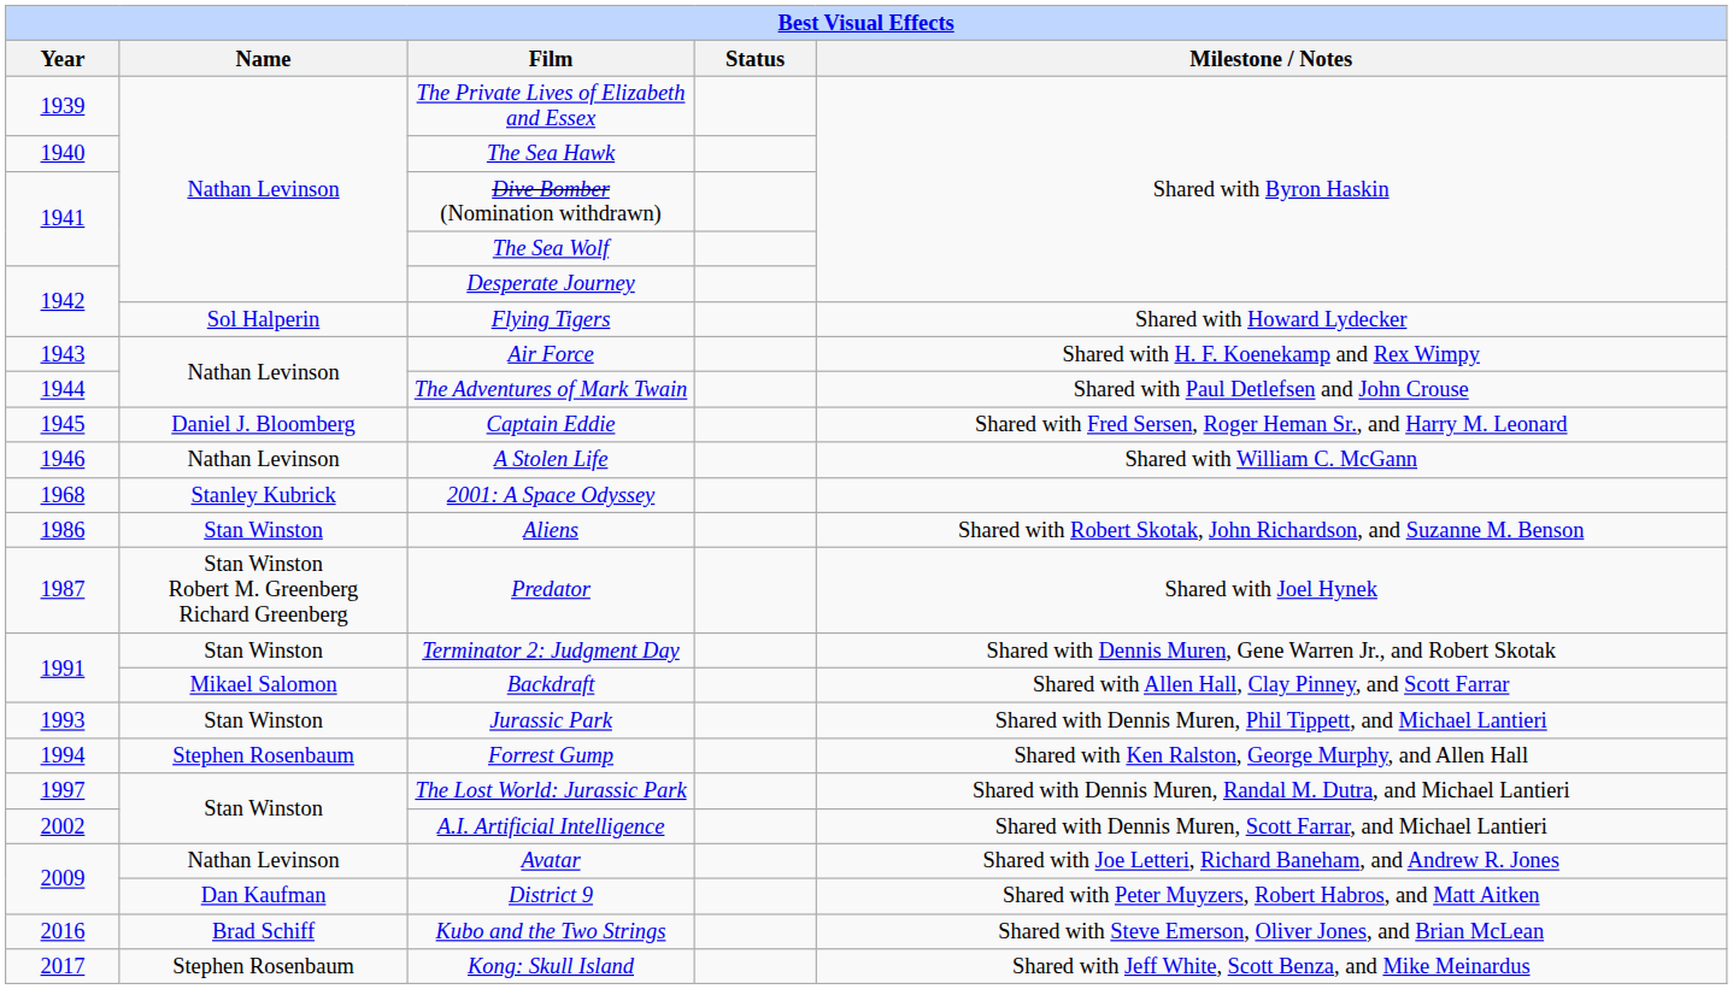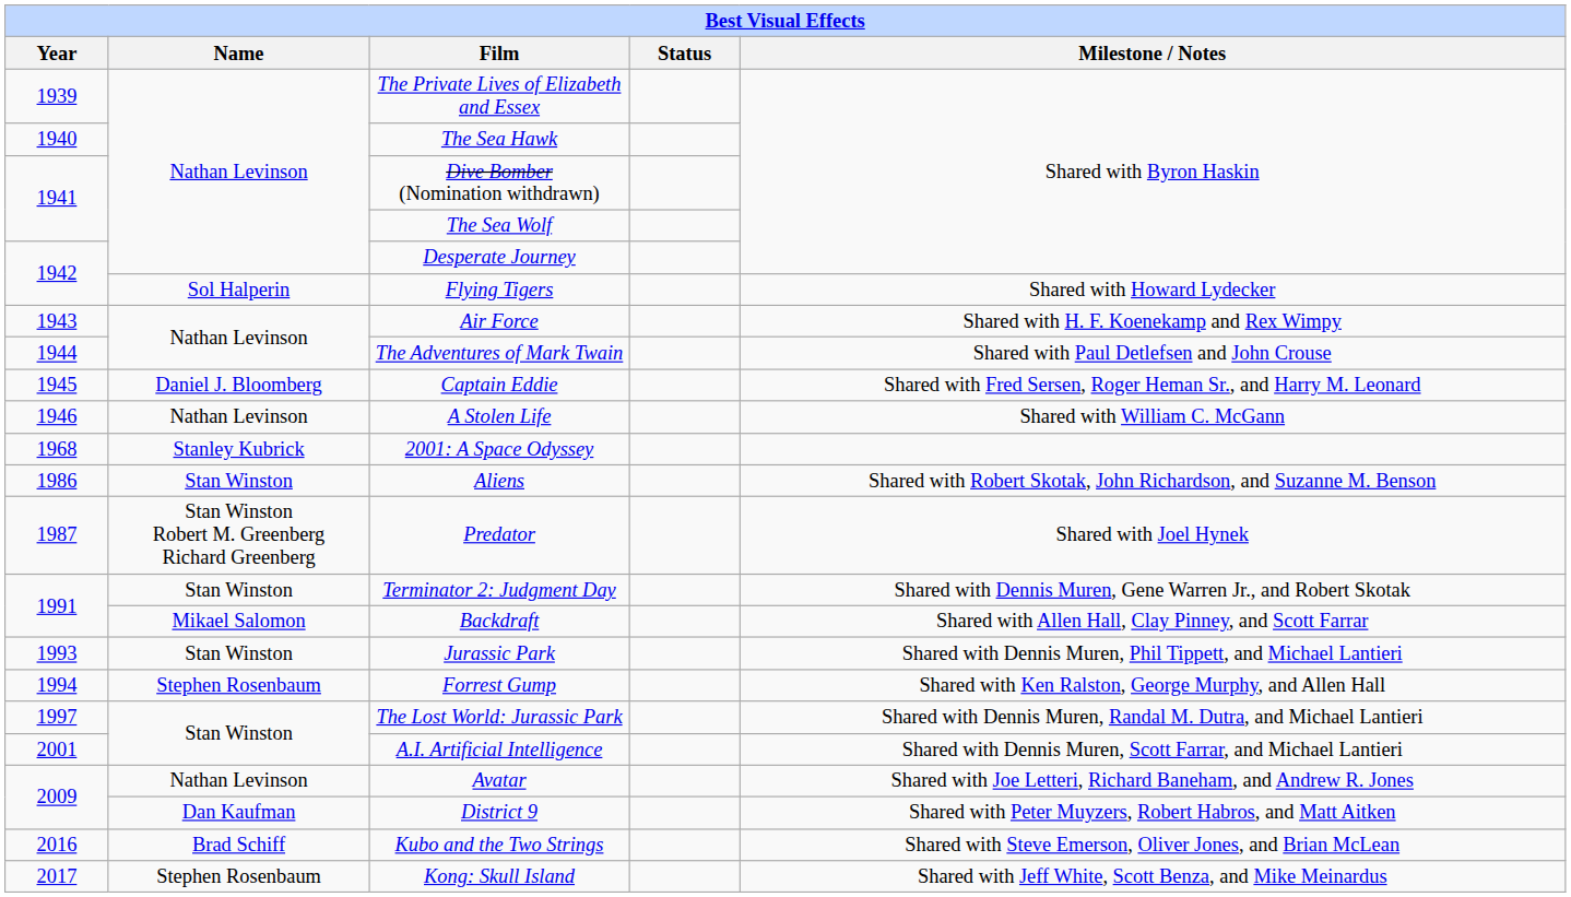 <table class="wikitable" style="text-align: center">
 <tr ---- bgcolor="#bfd7ff">
 <td colspan=5 align=center><strong><a href='#'>Best Visual Effects</a></strong></td>
 </tr>
 <tr ---- bgcolor="#ebf5ff">
 <th width="075">Year</th>
 <th width="200">Name</th>
 <th width="200">Film</th>
 <th width="080">Status</th>
 <th width="650">Milestone / Notes</th>
 </tr>
 <tr>
 <td><a href='#'>1939</a></td>
 <td rowspan=5><a href='#'>Nathan Levinson</a></td>
 <td><em><a href='#'>The Private Lives of Elizabeth and Essex</a></em></td>
 <td></td>
 <td rowspan=5>Shared with <a href='#'>Byron Haskin</a></td>
 </tr>
 <tr>
 <td><a href='#'>1940</a></td>
 <td><em><a href='#'>The Sea Hawk</a></em></td>
 <td></td>
 </tr>
 <tr>
 <td rowspan=2><a href='#'>1941</a></td>
 <td><s><em><a href='#'>Dive Bomber</a></em></s><br>(Nomination withdrawn)</td>
 <td></td>
 </tr>
 <tr>
 <td><em><a href='#'>The Sea Wolf</a></em></td>
 <td></td>
 </tr>
 <tr>
 <td rowspan=2><a href='#'>1942</a></td>
 <td><em><a href='#'>Desperate Journey</a></em></td>
 <td></td>
 </tr>
 <tr>
 <td><a href='#'>Sol Halperin</a></td>
 <td><em><a href='#'>Flying Tigers</a></em></td>
 <td></td>
 <td>Shared with <a href='#'>Howard Lydecker</a></td>
 </tr>
 <tr>
 <td><a href='#'>1943</a></td>
 <td rowspan=2>Nathan Levinson</td>
 <td><em><a href='#'>Air Force</a></em></td>
 <td></td>
 <td>Shared with <a href='#'>H. F. Koenekamp</a> and <a href='#'>Rex Wimpy</a></td>
 </tr>
 <tr>
 <td><a href='#'>1944</a></td>
 <td><em><a href='#'>The Adventures of Mark Twain</a></em></td>
 <td></td>
 <td>Shared with <a href='#'>Paul Detlefsen</a> and <a href='#'>John Crouse</a></td>
 </tr>
 <tr>
 <td><a href='#'>1945</a></td>
 <td><a href='#'>Daniel J. Bloomberg</a></td>
 <td><em><a href='#'>Captain Eddie</a></em></td>
 <td></td>
 <td>Shared with <a href='#'>Fred Sersen</a>, <a href='#'>Roger Heman Sr.</a>, and <a href='#'>Harry M. Leonard</a></td>
 </tr>
 <tr>
 <td><a href='#'>1946</a></td>
 <td>Nathan Levinson</td>
 <td><em><a href='#'>A Stolen Life</a></em></td>
 <td></td>
 <td>Shared with <a href='#'>William C. McGann</a></td>
 </tr>
 <tr>
 <td><a href='#'>1968</a></td>
 <td><a href='#'>Stanley Kubrick</a></td>
 <td><em><a href='#'>2001: A Space Odyssey</a></em></td>
 <td></td>
 <td></td>
 </tr>
 <tr>
 <td><a href='#'>1986</a></td>
 <td><a href='#'>Stan Winston</a></td>
 <td><em><a href='#'>Aliens</a></em></td>
 <td></td>
 <td>Shared with <a href='#'>Robert Skotak</a>, <a href='#'>John Richardson</a>, and <a href='#'>Suzanne M. Benson</a></td>
 </tr>
 <tr>
 <td><a href='#'>1987</a></td>
 <td>Stan Winston<br>Robert M. Greenberg<br>Richard Greenberg</td>
 <td><em><a href='#'>Predator</a></em></td>
 <td></td>
 <td>Shared with <a href='#'>Joel Hynek</a></td>
 </tr>
 <tr>
 <td rowspan=2><a href='#'>1991</a></td>
 <td>Stan Winston</td>
 <td><em><a href='#'>Terminator 2: Judgment Day</a></em></td>
 <td></td>
 <td>Shared with <a href='#'>Dennis Muren</a>, Gene Warren Jr., and Robert Skotak</td>
 </tr>
 <tr>
 <td><a href='#'>Mikael Salomon</a></td>
 <td><em><a href='#'>Backdraft</a></em></td>
 <td></td>
 <td>Shared with <a href='#'>Allen Hall</a>, <a href='#'>Clay Pinney</a>, and <a href='#'>Scott Farrar</a></td>
 </tr>
 <tr>
 <td><a href='#'>1993</a></td>
 <td>Stan Winston</td>
 <td><em><a href='#'>Jurassic Park</a></em></td>
 <td></td>
 <td>Shared with Dennis Muren, <a href='#'>Phil Tippett</a>, and <a href='#'>Michael Lantieri</a></td>
 </tr>
 <tr>
 <td><a href='#'>1994</a></td>
 <td><a href='#'>Stephen Rosenbaum</a></td>
 <td><em><a href='#'>Forrest Gump</a></em></td>
 <td></td>
 <td>Shared with <a href='#'>Ken Ralston</a>, <a href='#'>George Murphy</a>, and Allen Hall</td>
 </tr>
 <tr>
 <td><a href='#'>1997</a></td>
 <td rowspan=2>Stan Winston</td>
 <td><em><a href='#'>The Lost World: Jurassic Park</a></em></td>
 <td></td>
 <td>Shared with Dennis Muren, <a href='#'>Randal M. Dutra</a>, and Michael Lantieri</td>
 </tr>
 <tr>
-<td><a href='#'>2002</a></td>
+<td><a href='#'>2001</a></td>
 <td><em><a href='#'>A.I. Artificial Intelligence</a></em></td>
 <td></td>
 <td>Shared with Dennis Muren, <a href='#'>Scott Farrar</a>, and Michael Lantieri</td>
 </tr>
 <tr>
 <td rowspan=2><a href='#'>2009</a></td>
 <td>Nathan Levinson</td>
 <td><em><a href='#'>Avatar</a></em></td>
 <td></td>
 <td>Shared with <a href='#'>Joe Letteri</a>, <a href='#'>Richard Baneham</a>, and <a href='#'>Andrew R. Jones</a></td>
 </tr>
 <tr>
 <td><a href='#'>Dan Kaufman</a></td>
 <td><em><a href='#'>District 9</a></em></td>
 <td></td>
 <td>Shared with <a href='#'>Peter Muyzers</a>, <a href='#'>Robert Habros</a>, and <a href='#'>Matt Aitken</a></td>
 </tr>
 <tr>
 <td><a href='#'>2016</a></td>
 <td><a href='#'>Brad Schiff</a></td>
 <td><em><a href='#'>Kubo and the Two Strings</a></em></td>
 <td></td>
 <td>Shared with <a href='#'>Steve Emerson</a>, <a href='#'>Oliver Jones</a>, and <a href='#'>Brian McLean</a></td>
 </tr>
 <tr>
 <td><a href='#'>2017</a></td>
 <td>Stephen Rosenbaum</td>
 <td><em><a href='#'>Kong: Skull Island</a></em></td>
 <td></td>
 <td>Shared with <a href='#'>Jeff White</a>, <a href='#'>Scott Benza</a>, and <a href='#'>Mike Meinardus</a></td>
 </tr>
 </table>
